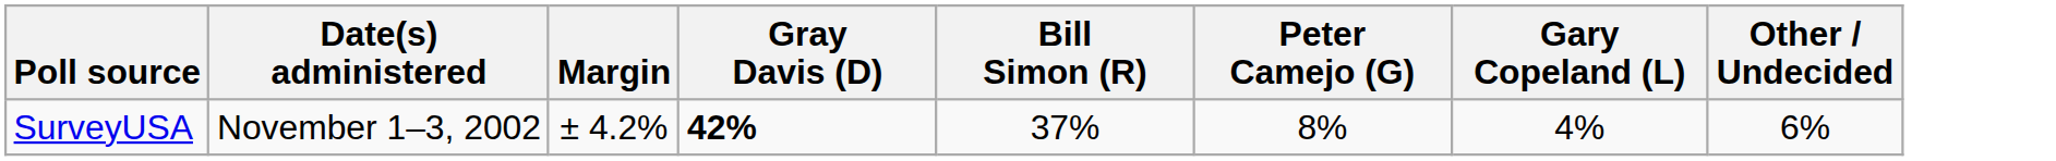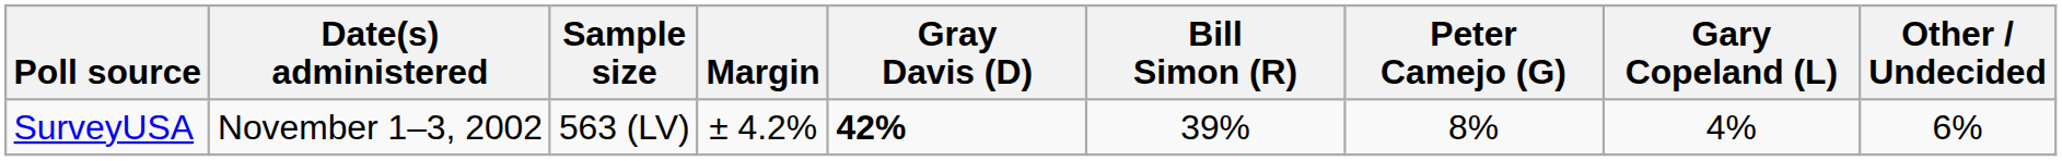 <table class="wikitable" style="font-size:90%">
 <tr valign=bottom>
 <th>Poll source</th>
 <th>Date(s)<br>administered</th>
+<th>Sample<br>size</th>
 <th>Margin<br></th>
 <th style="width:100px;">Gray<br>Davis (D)</th>
 <th style="width:100px;">Bill<br>Simon (R)</th>
 <th style="width:100px;">Peter<br>Camejo (G)</th>
 <th style="width:100px;">Gary<br>Copeland (L)</th>
 <th>Other /<br>Undecided</th>
 </tr>
 <tr>
 <td><a href='#'>SurveyUSA</a></td>
 <td align=center>November 1–3, 2002</td>
+<td align=center>563 (LV)</td>
 <td align=center>± 4.2%</td>
 <td><strong>42%</strong></td>
-<td align=center>37%</td>
+<td align=center>39%</td>
 <td align=center>8%</td>
 <td align=center>4%</td>
 <td align=center>6%</td>
 </tr>
 </table>
